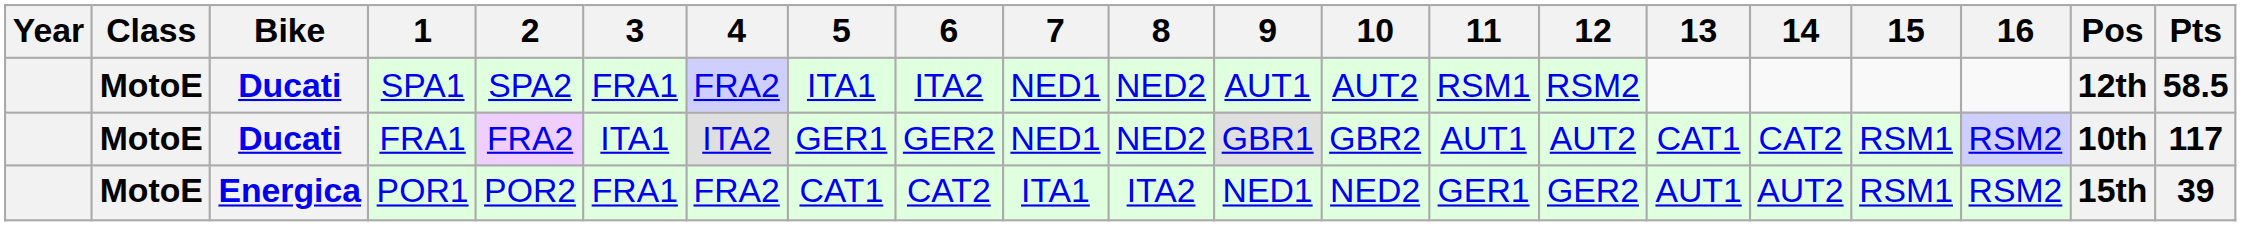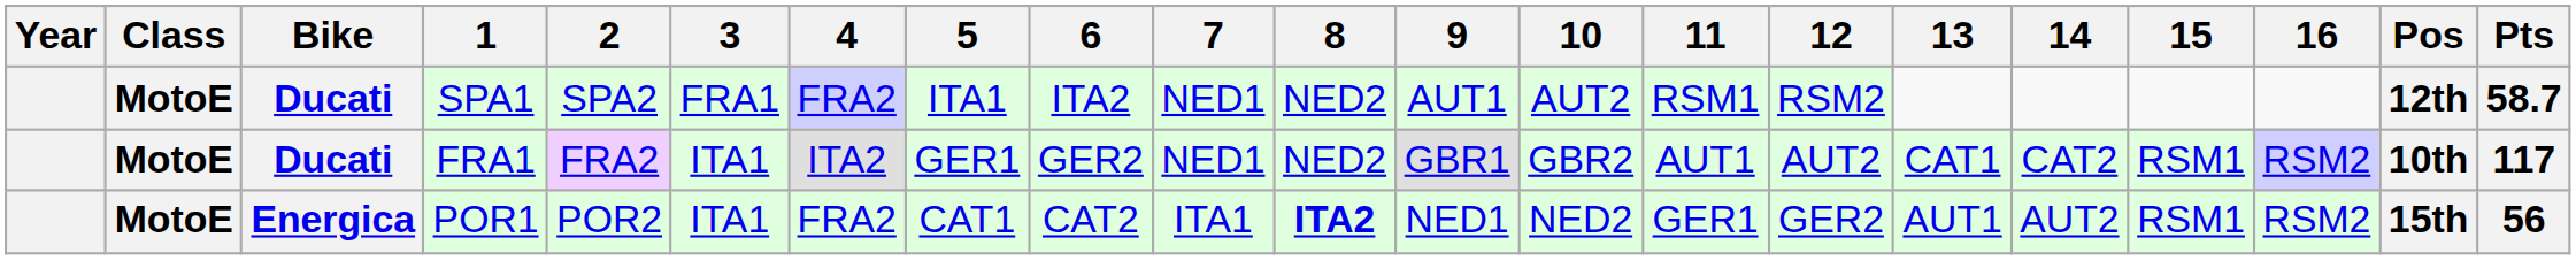 <table class="wikitable" style="text-align:center">
 <tr>
 <th>Year</th>
 <th>Class</th>
 <th>Bike</th>
 <th>1</th>
 <th>2</th>
 <th>3</th>
 <th>4</th>
 <th>5</th>
 <th>6</th>
 <th>7</th>
 <th>8</th>
 <th>9</th>
 <th>10</th>
 <th>11</th>
 <th>12</th>
 <th>13</th>
 <th>14</th>
 <th>15</th>
 <th>16</th>
 <th>Pos</th>
 <th>Pts</th>
 </tr>
 <tr>
 <th></th>
 <th>MotoE</th>
 <th><a href='#'>Ducati</a></th>
 <td style="background:#dfffdf;"><a href='#'>SPA1</a><br></td>
 <td style="background:#dfffdf;"><a href='#'>SPA2</a><br></td>
 <td style="background:#dfffdf;"><a href='#'>FRA1</a><br></td>
 <td style="background:#cfcfff;"><a href='#'>FRA2</a><br></td>
 <td style="background:#dfffdf;"><a href='#'>ITA1</a><br></td>
 <td style="background:#dfffdf;"><a href='#'>ITA2</a><br></td>
 <td style="background:#dfffdf;"><a href='#'>NED1</a><br></td>
 <td style="background:#dfffdf;"><a href='#'>NED2</a><br></td>
 <td style="background:#dfffdf;"><a href='#'>AUT1</a><br></td>
 <td style="background:#dfffdf;"><a href='#'>AUT2</a><br></td>
 <td style="background:#dfffdf;"><a href='#'>RSM1</a><br></td>
 <td style="background:#dfffdf;"><a href='#'>RSM2</a><br></td>
 <td></td>
 <td></td>
 <td></td>
 <td></td>
 <th>12th</th>
-<th>58.5</th>
+<th>58.7</th>
 </tr>
 <tr>
 <th></th>
 <th>MotoE</th>
 <th><a href='#'>Ducati</a></th>
 <td style="background:#dfffdf;"><a href='#'>FRA1</a><br></td>
 <td style="background:#efcfff;"><a href='#'>FRA2</a><br></td>
 <td style="background:#dfffdf;"><a href='#'>ITA1</a><br></td>
 <td style="background:#dfdfdf;"><a href='#'>ITA2</a><br></td>
 <td style="background:#dfffdf;"><a href='#'>GER1</a><br></td>
 <td style="background:#dfffdf;"><a href='#'>GER2</a><br></td>
 <td style="background:#dfffdf;"><a href='#'>NED1</a><br></td>
 <td style="background:#dfffdf;"><a href='#'>NED2</a><br></td>
 <td style="background:#dfdfdf;"><a href='#'>GBR1</a><br></td>
 <td style="background:#dfffdf;"><a href='#'>GBR2</a><br></td>
 <td style="background:#dfffdf;"><a href='#'>AUT1</a><br></td>
 <td style="background:#dfffdf;"><a href='#'>AUT2</a><br></td>
 <td style="background:#dfffdf;"><a href='#'>CAT1</a><br></td>
 <td style="background:#dfffdf;"><a href='#'>CAT2</a><br></td>
 <td style="background:#dfffdf;"><a href='#'>RSM1</a><br></td>
 <td style="background:#cfcfff;"><a href='#'>RSM2</a><br></td>
 <th>10th</th>
 <th>117</th>
 </tr>
 <tr>
 <th></th>
 <th>MotoE</th>
 <th><a href='#'>Energica</a></th>
 <td style="background:#DFFFDF;"><a href='#'>POR1</a><br></td>
 <td style="background:#DFFFDF;"><a href='#'>POR2</a><br></td>
-<td style="background:#DFFFDF;"><a href='#'>FRA1</a><br></td>
+<td style="background:#dfffdf;"><a href='#'>ITA1</a><br></td>
 <td style="background:#DFFFDF;"><a href='#'>FRA2</a><br></td>
 <td style="background:#DFFFDF;"><a href='#'>CAT1</a><br></td>
 <td style="background:#DFFFDF;"><a href='#'>CAT2</a><br></td>
 <td style="background:#DFFFDF;"><a href='#'>ITA1</a><br></td>
-<td style="background:#DFFFDF;"><a href='#'>ITA2</a><br></td>
+<td style="background:#DFFFDF;"><strong><a href='#'>ITA2</a><br></strong></td>
 <td style="background:#DFFFDF;"><a href='#'>NED1</a><br></td>
 <td style="background:#DFFFDF;"><a href='#'>NED2</a><br></td>
 <td style="background:#DFFFDF;"><a href='#'>GER1</a><br></td>
 <td style="background:#DFFFDF;"><a href='#'>GER2</a><br></td>
 <td style="background:#DFFFDF;"><a href='#'>AUT1</a><br></td>
 <td style="background:#DFFFDF;"><a href='#'>AUT2</a><br></td>
 <td style="background:#DFFFDF;"><a href='#'>RSM1</a><br></td>
 <td style="background:#DFFFDF;"><a href='#'>RSM2</a><br></td>
 <th>15th</th>
-<th>39</th>
+<th>56</th>
 </tr>
 </table>
